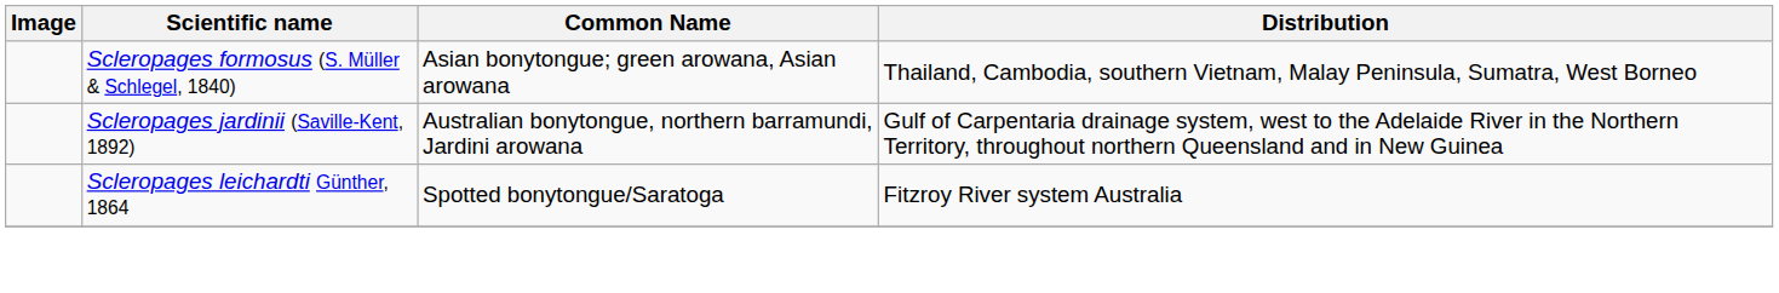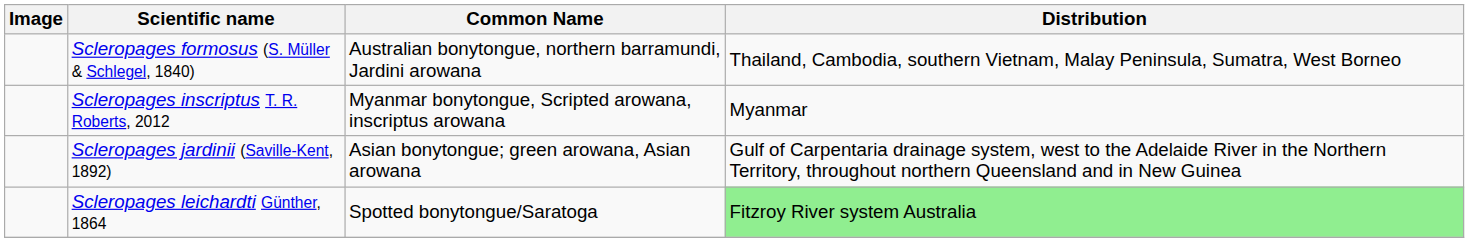 <table class="wikitable">
 <tr>
 <th>Image</th>
 <th>Scientific name</th>
 <th>Common Name</th>
 <th>Distribution</th>
 </tr>
 <tr>
 <td></td>
 <td><em><a href='#'>Scleropages formosus</a></em> <small>(<a href='#'>S. Müller</a> & <a href='#'>Schlegel</a>, 1840)</small></td>
-<td>Asian bonytongue; green arowana, Asian arowana</td>
+<td>Australian bonytongue, northern barramundi, Jardini arowana</td>
 <td>Thailand,  Cambodia, southern Vietnam, Malay Peninsula, Sumatra, West Borneo</td>
 </tr>
 <tr>
 <td></td>
+<td><em><a href='#'>Scleropages inscriptus</a></em> <small><a href='#'>T. R. Roberts</a>, 2012</small> </td>
+<td>Myanmar bonytongue, Scripted arowana, inscriptus arowana</td>
+<td>Myanmar</td>
+</tr>
+<tr>
+<td></td>
 <td><em><a href='#'>Scleropages jardinii</a></em> <small>(<a href='#'>Saville-Kent</a>, 1892)</small></td>
-<td>Australian bonytongue, northern barramundi, Jardini arowana</td>
+<td>Asian bonytongue; green arowana, Asian arowana</td>
 <td>Gulf of Carpentaria drainage system, west to the Adelaide River in the Northern Territory, throughout northern Queensland and in New Guinea</td>
 </tr>
 <tr>
 <td></td>
 <td><em><a href='#'>Scleropages leichardti</a></em> <small><a href='#'>Günther</a>, 1864</small></td>
 <td>Spotted bonytongue/Saratoga</td>
-<td>Fitzroy River system Australia</td>
+<td style="background: lightgreen;">Fitzroy River system Australia</td>
 </tr>
 <tr>
 </tr>
 </table>
